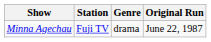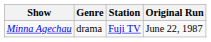 <table class="wikitable sortable">
 <tr>
 <th>Show</th>
+<th>Genre</th>
 <th>Station</th>
-<th>Genre</th>
 <th>Original Run</th>
 </tr>
 <tr>
 <td><em><a href='#'>Minna Agechau</a></em></td>
+<td>drama</td>
 <td><a href='#'>Fuji TV</a></td>
-<td>drama</td>
 <td>June 22, 1987</td>
 </tr>
 </table>
